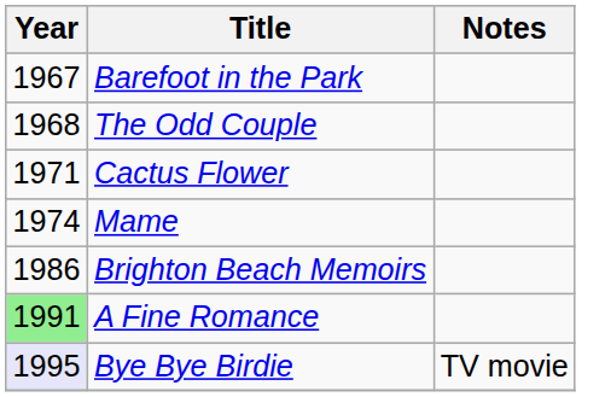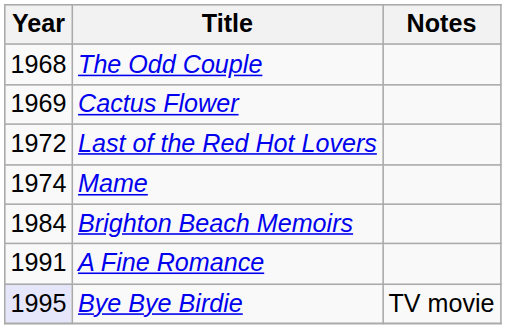 <table class="wikitable">
 <tr>
 <th>Year</th>
 <th>Title</th>
 <th>Notes</th>
 </tr>
 <tr>
-<td>1967</td>
-<td><em><a href='#'>Barefoot in the Park</a></em></td>
-<td></td>
-</tr>
-<tr>
 <td>1968</td>
 <td><a href='#'><em>The Odd Couple</em></a></td>
 <td></td>
 </tr>
 <tr>
-<td>1971</td>
+<td>1969</td>
 <td><a href='#'><em>Cactus Flower</em></a></td>
+<td></td>
+</tr>
+<tr>
+<td>1972</td>
+<td><em><a href='#'>Last of the Red Hot Lovers</a></em></td>
 <td></td>
 </tr>
 <tr>
 <td>1974</td>
 <td><a href='#'><em>Mame</em></a></td>
 <td></td>
 </tr>
 <tr>
-<td>1986</td>
+<td>1984</td>
 <td><em><a href='#'>Brighton Beach Memoirs</a></em></td>
 <td></td>
 </tr>
 <tr>
-<td style="background: lightgreen;">1991</td>
+<td>1991</td>
 <td><em><a href='#'>A Fine Romance</a></em></td>
 <td></td>
 </tr>
 <tr>
 <td style="background: lavender;">1995</td>
 <td><em><a href='#'>Bye Bye Birdie</a></em></td>
 <td>TV movie</td>
 </tr>
 <tr>
 </tr>
 </table>
